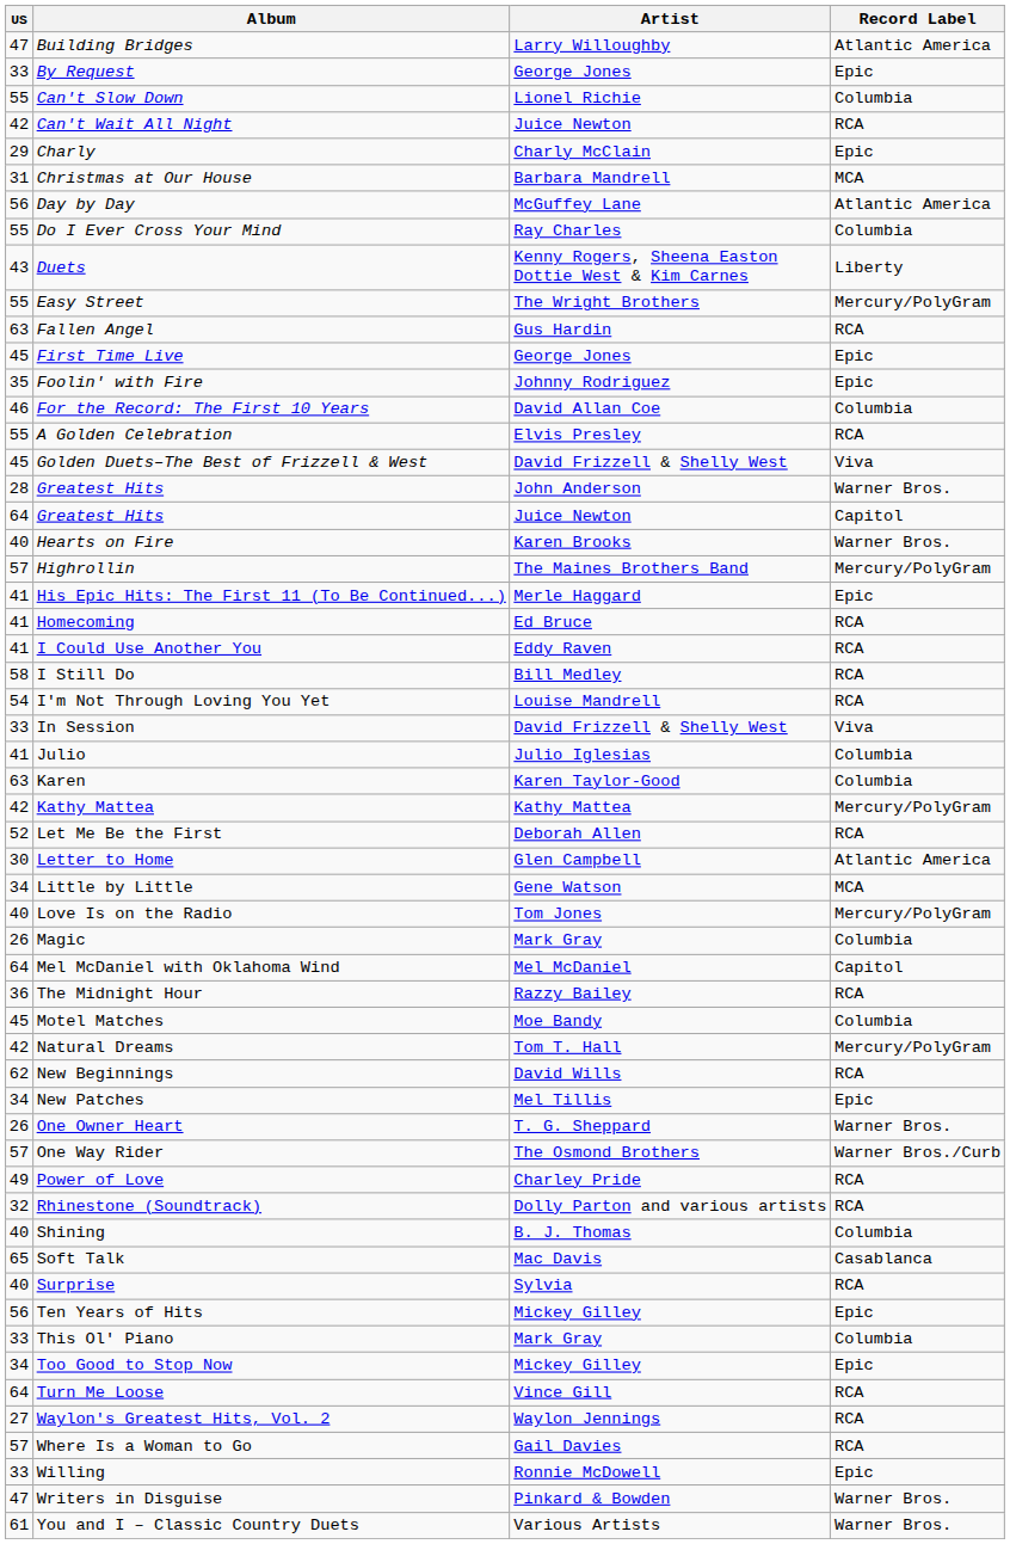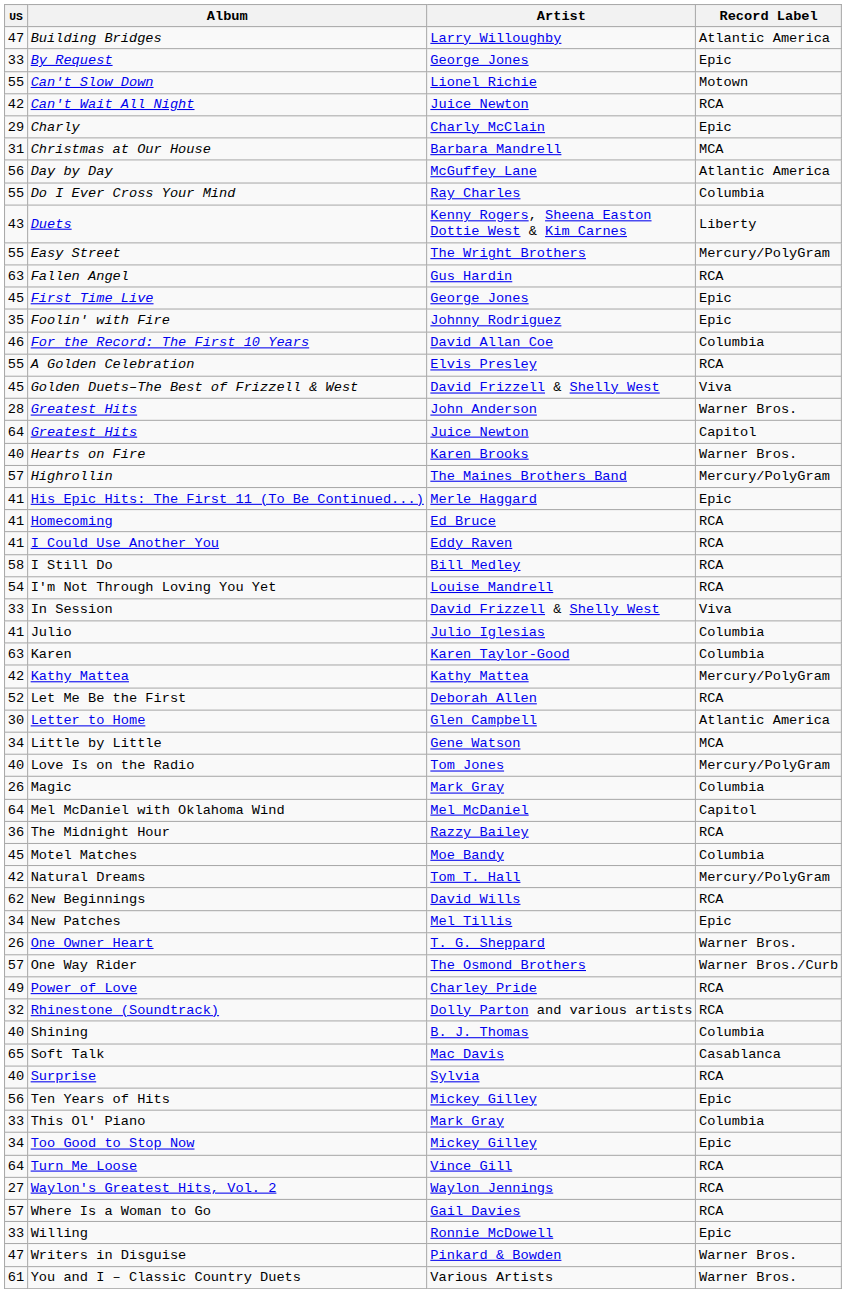 <table class="wikitable sortable">
 <tr>
 <th><small>US</small></th>
 <th>Album</th>
 <th>Artist</th>
 <th>Record Label</th>
 </tr>
 <tr>
 <td style="text-align:center;">47</td>
 <td><em>Building Bridges</em></td>
 <td><a href='#'>Larry Willoughby</a></td>
 <td>Atlantic America</td>
 </tr>
 <tr>
 <td style="text-align:center;">33</td>
 <td><em><a href='#'>By Request</a></em></td>
 <td><a href='#'>George Jones</a></td>
 <td>Epic</td>
 </tr>
 <tr>
 <td style="text-align:center;">55</td>
 <td><em><a href='#'>Can't Slow Down</a></em></td>
 <td><a href='#'>Lionel Richie</a></td>
-<td>Columbia</td>
+<td>Motown</td>
 </tr>
 <tr>
 <td style="text-align:center;">42</td>
 <td><em><a href='#'>Can't Wait All Night</a></em></td>
 <td><a href='#'>Juice Newton</a></td>
 <td>RCA</td>
 </tr>
 <tr>
 <td style="text-align:center;">29</td>
 <td><em>Charly</em></td>
 <td><a href='#'>Charly McClain</a></td>
 <td>Epic</td>
 </tr>
 <tr>
 <td style="text-align:center;">31</td>
 <td><em>Christmas at Our House</em></td>
 <td><a href='#'>Barbara Mandrell</a></td>
 <td>MCA</td>
 </tr>
 <tr>
 <td style="text-align:center;">56</td>
 <td><em>Day by Day</em></td>
 <td><a href='#'>McGuffey Lane</a></td>
 <td>Atlantic America</td>
 </tr>
 <tr>
 <td style="text-align:center;">55</td>
 <td><em>Do I Ever Cross Your Mind</em></td>
 <td><a href='#'>Ray Charles</a></td>
 <td>Columbia</td>
 </tr>
 <tr>
 <td style="text-align:center;">43</td>
 <td><em><a href='#'>Duets</a></em></td>
 <td><a href='#'>Kenny Rogers</a>, <a href='#'>Sheena Easton</a><br><a href='#'>Dottie West</a> & <a href='#'>Kim Carnes</a></td>
 <td>Liberty</td>
 </tr>
 <tr>
 <td style="text-align:center;">55</td>
 <td><em>Easy Street</em></td>
 <td><a href='#'>The Wright Brothers</a></td>
 <td>Mercury/PolyGram</td>
 </tr>
 <tr>
 <td style="text-align:center;">63</td>
 <td><em>Fallen Angel</em></td>
 <td><a href='#'>Gus Hardin</a></td>
 <td>RCA</td>
 </tr>
 <tr>
 <td style="text-align:center;">45</td>
 <td><em><a href='#'>First Time Live</a></em></td>
 <td><a href='#'>George Jones</a></td>
 <td>Epic</td>
 </tr>
 <tr>
 <td style="text-align:center;">35</td>
 <td><em>Foolin' with Fire</em></td>
 <td><a href='#'>Johnny Rodriguez</a></td>
 <td>Epic</td>
 </tr>
 <tr>
 <td style="text-align:center;">46</td>
 <td><em><a href='#'>For the Record: The First 10 Years</a></em></td>
 <td><a href='#'>David Allan Coe</a></td>
 <td>Columbia</td>
 </tr>
 <tr>
 <td style="text-align:center;">55</td>
 <td><em>A Golden Celebration</em></td>
 <td><a href='#'>Elvis Presley</a></td>
 <td>RCA</td>
 </tr>
 <tr>
 <td style="text-align:center;">45</td>
 <td><em>Golden Duets–The Best of Frizzell & West</em></td>
 <td><a href='#'>David Frizzell</a> & <a href='#'>Shelly West</a></td>
 <td>Viva</td>
 </tr>
 <tr>
 <td style="text-align:center;">28</td>
 <td><em><a href='#'>Greatest Hits</a></em></td>
 <td><a href='#'>John Anderson</a></td>
 <td>Warner Bros.</td>
 </tr>
 <tr>
 <td style="text-align:center;">64</td>
 <td><em><a href='#'>Greatest Hits</a></em></td>
 <td><a href='#'>Juice Newton</a></td>
 <td>Capitol</td>
 </tr>
 <tr>
 <td style="text-align:center;">40</td>
 <td><em>Hearts on Fire</em></td>
 <td><a href='#'>Karen Brooks</a></td>
 <td>Warner Bros.</td>
 </tr>
 <tr>
 <td style="text-align:center;">57</td>
 <td><em>Highrollin<strong></td>
 <td><a href='#'>The Maines Brothers Band</a></td>
 <td>Mercury/PolyGram</td>
 </tr>
 <tr>
 <td style="text-align:center;">41</td>
 <td></em><a href='#'>His Epic Hits: The First 11 (To Be Continued...)</a><em></td>
 <td><a href='#'>Merle Haggard</a></td>
 <td>Epic</td>
 </tr>
 <tr>
 <td style="text-align:center;">41</td>
 <td></em><a href='#'>Homecoming</a><em></td>
 <td><a href='#'>Ed Bruce</a></td>
 <td>RCA</td>
 </tr>
 <tr>
 <td style="text-align:center;">41</td>
 <td></em><a href='#'>I Could Use Another You</a><em></td>
 <td><a href='#'>Eddy Raven</a></td>
 <td>RCA</td>
 </tr>
 <tr>
 <td style="text-align:center;">58</td>
 <td></em>I Still Do<em></td>
 <td><a href='#'>Bill Medley</a></td>
 <td>RCA</td>
 </tr>
 <tr>
 <td style="text-align:center;">54</td>
 <td></em>I'm Not Through Loving You Yet<em></td>
 <td><a href='#'>Louise Mandrell</a></td>
 <td>RCA</td>
 </tr>
 <tr>
 <td style="text-align:center;">33</td>
 <td></em>In Session<em></td>
 <td><a href='#'>David Frizzell</a> & <a href='#'>Shelly West</a></td>
 <td>Viva</td>
 </tr>
 <tr>
 <td style="text-align:center;">41</td>
 <td></em>Julio<em></td>
 <td><a href='#'>Julio Iglesias</a></td>
 <td>Columbia</td>
 </tr>
 <tr>
 <td style="text-align:center;">63</td>
 <td></em>Karen<em></td>
 <td><a href='#'>Karen Taylor-Good</a></td>
 <td>Columbia</td>
 </tr>
 <tr>
 <td style="text-align:center;">42</td>
 <td></em><a href='#'>Kathy Mattea</a><em></td>
 <td><a href='#'>Kathy Mattea</a></td>
 <td>Mercury/PolyGram</td>
 </tr>
 <tr>
 <td style="text-align:center;">52</td>
 <td></em>Let Me Be the First<em></td>
 <td><a href='#'>Deborah Allen</a></td>
 <td>RCA</td>
 </tr>
 <tr>
 <td style="text-align:center;">30</td>
 <td></em><a href='#'>Letter to Home</a><em></td>
 <td><a href='#'>Glen Campbell</a></td>
 <td>Atlantic America</td>
 </tr>
 <tr>
 <td style="text-align:center;">34</td>
 <td></em>Little by Little<em></td>
 <td><a href='#'>Gene Watson</a></td>
 <td>MCA</td>
 </tr>
 <tr>
 <td style="text-align:center;">40</td>
 <td></em>Love Is on the Radio<em></td>
 <td><a href='#'>Tom Jones</a></td>
 <td>Mercury/PolyGram</td>
 </tr>
 <tr>
 <td style="text-align:center;">26</td>
 <td></em>Magic<em></td>
 <td><a href='#'>Mark Gray</a></td>
 <td>Columbia</td>
 </tr>
 <tr>
 <td style="text-align:center;">64</td>
 <td></em>Mel McDaniel with Oklahoma Wind<em></td>
 <td><a href='#'>Mel McDaniel</a></td>
 <td>Capitol</td>
 </tr>
 <tr>
 <td style="text-align:center;">36</td>
 <td></em>The Midnight Hour<em></td>
 <td><a href='#'>Razzy Bailey</a></td>
 <td>RCA</td>
 </tr>
 <tr>
 <td style="text-align:center;">45</td>
 <td></em>Motel Matches<em></td>
 <td><a href='#'>Moe Bandy</a></td>
 <td>Columbia</td>
 </tr>
 <tr>
 <td style="text-align:center;">42</td>
 <td></em>Natural Dreams<em></td>
 <td><a href='#'>Tom T. Hall</a></td>
 <td>Mercury/PolyGram</td>
 </tr>
 <tr>
 <td style="text-align:center;">62</td>
 <td></em>New Beginnings<em></td>
 <td><a href='#'>David Wills</a></td>
 <td>RCA</td>
 </tr>
 <tr>
 <td style="text-align:center;">34</td>
 <td></em>New Patches<em></td>
 <td><a href='#'>Mel Tillis</a></td>
 <td>Epic</td>
 </tr>
 <tr>
 <td style="text-align:center;">26</td>
 <td></em><a href='#'>One Owner Heart</a><em></td>
 <td><a href='#'>T. G. Sheppard</a></td>
 <td>Warner Bros.</td>
 </tr>
 <tr>
 <td style="text-align:center;">57</td>
 <td></em>One Way Rider<em></td>
 <td><a href='#'>The Osmond Brothers</a></td>
 <td>Warner Bros./Curb</td>
 </tr>
 <tr>
 <td style="text-align:center;">49</td>
 <td></em><a href='#'>Power of Love</a><em></td>
 <td><a href='#'>Charley Pride</a></td>
 <td>RCA</td>
 </tr>
 <tr>
 <td style="text-align:center;">32</td>
 <td></em><a href='#'>Rhinestone (Soundtrack)</a><em></td>
 <td><a href='#'>Dolly Parton</a> and various artists</td>
 <td>RCA</td>
 </tr>
 <tr>
 <td style="text-align:center;">40</td>
 <td></em>Shining<em></td>
 <td><a href='#'>B. J. Thomas</a></td>
 <td>Columbia</td>
 </tr>
 <tr>
 <td style="text-align:center;">65</td>
 <td></em>Soft Talk<em></td>
 <td><a href='#'>Mac Davis</a></td>
 <td>Casablanca</td>
 </tr>
 <tr>
 <td style="text-align:center;">40</td>
 <td></em><a href='#'>Surprise</a><em></td>
 <td><a href='#'>Sylvia</a></td>
 <td>RCA</td>
 </tr>
 <tr>
 <td style="text-align:center;">56</td>
 <td></em>Ten Years of Hits<em></td>
 <td><a href='#'>Mickey Gilley</a></td>
 <td>Epic</td>
 </tr>
 <tr>
 <td style="text-align:center;">33</td>
 <td></em>This Ol' Piano<em></td>
 <td><a href='#'>Mark Gray</a></td>
 <td>Columbia</td>
 </tr>
 <tr>
 <td style="text-align:center;">34</td>
 <td></em><a href='#'>Too Good to Stop Now</a><em></td>
 <td><a href='#'>Mickey Gilley</a></td>
 <td>Epic</td>
 </tr>
 <tr>
 <td style="text-align:center;">64</td>
 <td></em><a href='#'>Turn Me Loose</a><em></td>
 <td><a href='#'>Vince Gill</a></td>
 <td>RCA</td>
 </tr>
 <tr>
 <td style="text-align:center;">27</td>
 <td></em><a href='#'>Waylon's Greatest Hits, Vol. 2</a><em></td>
 <td><a href='#'>Waylon Jennings</a></td>
 <td>RCA</td>
 </tr>
 <tr>
 <td style="text-align:center;">57</td>
 <td></em>Where Is a Woman to Go<em></td>
 <td><a href='#'>Gail Davies</a></td>
 <td>RCA</td>
 </tr>
 <tr>
 <td style="text-align:center;">33</td>
 <td></em>Willing<em></td>
 <td><a href='#'>Ronnie McDowell</a></td>
 <td>Epic</td>
 </tr>
 <tr>
 <td style="text-align:center;">47</td>
 <td></em>Writers in Disguise<em></td>
 <td><a href='#'>Pinkard & Bowden</a></td>
 <td>Warner Bros.</td>
 </tr>
 <tr>
 <td style="text-align:center;">61</td>
 <td></em>You and I – Classic Country Duets<em></td>
 <td>Various Artists</td>
 <td>Warner Bros.</td>
 </tr>
 </table>
